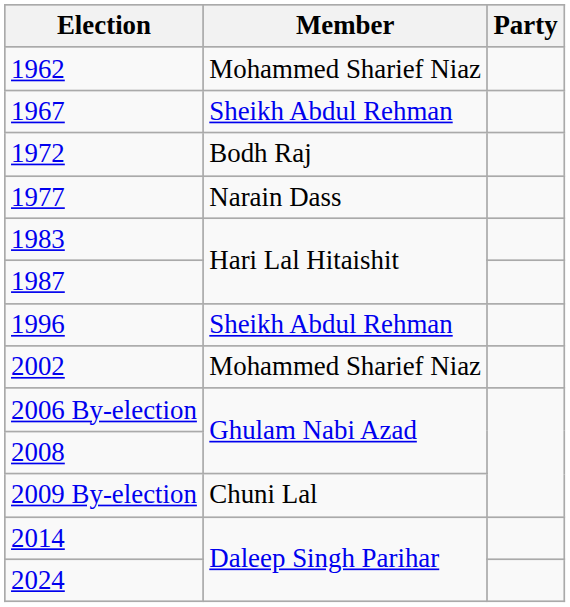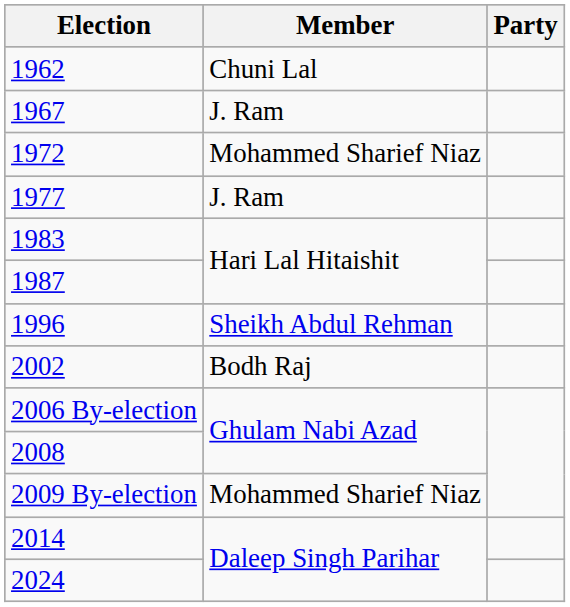 <table class="wikitable sortable">
 <tr>
 <th>Election</th>
 <th>Member</th>
 <th colspan=2>Party</th>
 </tr>
 <tr>
 <td><a href='#'>1962</a></td>
-<td>Mohammed Sharief Niaz</td>
+<td>Chuni Lal</td>
 <td></td>
 </tr>
 <tr>
 <td><a href='#'>1967</a></td>
-<td><a href='#'>Sheikh Abdul Rehman</a></td>
+<td>J. Ram</td>
 <td></td>
 </tr>
 <tr>
 <td><a href='#'>1972</a></td>
-<td>Bodh Raj</td>
+<td>Mohammed Sharief Niaz</td>
 </tr>
 <tr>
 <td><a href='#'>1977</a></td>
-<td>Narain Dass</td>
+<td>J. Ram</td>
 <td></td>
 </tr>
 <tr>
 <td><a href='#'>1983</a></td>
 <td rowspan=2>Hari Lal Hitaishit</td>
 <td></td>
 </tr>
 <tr>
 <td><a href='#'>1987</a></td>
 </tr>
 <tr>
 <td><a href='#'>1996</a></td>
 <td><a href='#'>Sheikh Abdul Rehman</a></td>
 <td></td>
 </tr>
 <tr>
 <td><a href='#'>2002</a></td>
-<td>Mohammed Sharief Niaz</td>
+<td>Bodh Raj</td>
 <td></td>
 </tr>
 <tr>
 <td><a href='#'>2006 By-election</a></td>
 <td rowspan=2><a href='#'>Ghulam Nabi Azad</a></td>
 </tr>
 <tr>
 <td><a href='#'>2008</a></td>
 </tr>
 <tr>
 <td><a href='#'>2009 By-election</a></td>
-<td>Chuni Lal</td>
+<td>Mohammed Sharief Niaz</td>
 </tr>
 <tr>
 <td><a href='#'>2014</a></td>
 <td rowspan=2><a href='#'>Daleep Singh Parihar</a></td>
 <td></td>
 </tr>
 <tr>
 <td><a href='#'>2024</a></td>
 </tr>
 </table>
